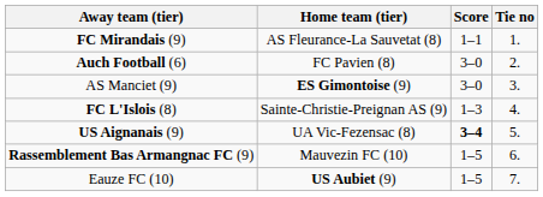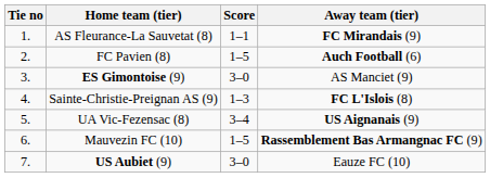 <table class="wikitable" style="text-align: center">
 <tr>
-<th>Away team (tier)</th>
+<th>Tie no</th>
 <th>Home team (tier)</th>
 <th>Score</th>
-<th>Tie no</th>
+<th>Away team (tier)</th>
 </tr>
 <tr>
-<td><strong>FC Mirandais</strong> (9)</td>
+<td>1.</td>
 <td>AS Fleurance-La Sauvetat (8)</td>
 <td>1–1 </td>
-<td>1.</td>
+<td><strong>FC Mirandais</strong> (9)</td>
 </tr>
 <tr>
+<td>2.</td>
+<td>FC Pavien (8)</td>
+<td>1–5</td>
 <td><strong>Auch Football</strong> (6)</td>
-<td>FC Pavien (8)</td>
-<td>3–0</td>
-<td>2.</td>
 </tr>
 <tr>
-<td>AS Manciet (9)</td>
+<td>3.</td>
 <td><strong>ES Gimontoise</strong> (9)</td>
 <td>3–0</td>
-<td>3.</td>
+<td>AS Manciet (9)</td>
 </tr>
 <tr>
-<td><strong>FC L'Islois</strong> (8)</td>
+<td>4.</td>
 <td>Sainte-Christie-Preignan AS (9)</td>
 <td>1–3</td>
-<td>4.</td>
+<td><strong>FC L'Islois</strong> (8)</td>
 </tr>
 <tr>
+<td>5.</td>
+<td>UA Vic-Fezensac (8)</td>
+<td>3–4</td>
 <td><strong>US Aignanais</strong> (9)</td>
-<td>UA Vic-Fezensac (8)</td>
-<td><strong>3–4</strong></td>
-<td>5.</td>
 </tr>
 <tr>
-<td><strong>Rassemblement Bas Armangnac FC</strong> (9)</td>
+<td>6.</td>
 <td>Mauvezin FC (10)</td>
 <td>1–5</td>
-<td>6.</td>
+<td><strong>Rassemblement Bas Armangnac FC</strong> (9)</td>
 </tr>
 <tr>
+<td>7.</td>
+<td><strong>US Aubiet</strong> (9)</td>
+<td>3–0</td>
 <td>Eauze FC (10)</td>
-<td><strong>US Aubiet</strong> (9)</td>
-<td>1–5</td>
-<td>7.</td>
 </tr>
 </table>
